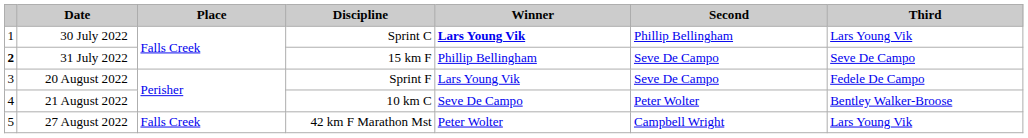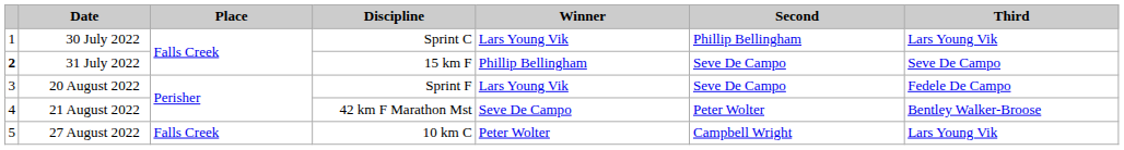 <table class="wikitable plainrowheaders" style="background:#fff; font-size:86%; line-height:16px; border:grey solid 1px; border-collapse:collapse;">
 <tr style="background:#ccc; text-align:center;">
 <th scope="col" style="background:#ccc; width=30 px;"></th>
 <th scope="col" style="background:#ccc; width:120px;">Date</th>
 <th scope="col" style="background:#ccc; width:150px;">Place</th>
 <th scope="col" style="background:#ccc; width:150px;">Discipline</th>
 <th scope="col" style="background:#ccc; width:200px;">Winner</th>
 <th scope="col" style="background:#ccc; width:200px;">Second</th>
 <th scope="col" style="background:#ccc; width:200px;">Third</th>
 </tr>
 <tr>
 <td align=center>1</td>
 <td align=right>30 July 2022  </td>
 <td rowspan=2> <a href='#'>Falls Creek</a></td>
 <td align=right>Sprint C</td>
-<td><strong> <a href='#'>Lars Young Vik</a></strong></td>
+<td> <a href='#'>Lars Young Vik</a></td>
 <td> <a href='#'>Phillip Bellingham</a></td>
 <td> <a href='#'>Lars Young Vik</a></td>
 </tr>
 <tr>
 <td align=center><strong>2</strong></td>
 <td align=right>31 July 2022  </td>
 <td align=right>15 km F</td>
 <td> <a href='#'>Phillip Bellingham</a></td>
 <td> <a href='#'>Seve De Campo</a></td>
 <td> <a href='#'>Seve De Campo</a></td>
 </tr>
 <tr>
 <td align=center>3</td>
 <td align=right>20 August 2022  </td>
 <td rowspan=2> <a href='#'>Perisher</a></td>
 <td align=right>Sprint F</td>
 <td> <a href='#'>Lars Young Vik</a></td>
 <td> <a href='#'>Seve De Campo</a></td>
 <td> <a href='#'>Fedele De Campo</a></td>
 </tr>
 <tr>
 <td align=center>4</td>
 <td align=right>21 August 2022  </td>
-<td align=right>10 km C</td>
+<td align=right>42 km F Marathon Mst</td>
 <td> <a href='#'>Seve De Campo</a></td>
 <td> <a href='#'>Peter Wolter</a></td>
 <td> <a href='#'>Bentley Walker-Broose</a></td>
 </tr>
 <tr>
 <td align=center>5</td>
 <td align=right>27 August 2022  </td>
 <td> <a href='#'>Falls Creek</a></td>
-<td align=right>42 km F Marathon Mst</td>
+<td align=right>10 km C</td>
 <td> <a href='#'>Peter Wolter</a></td>
 <td> <a href='#'>Campbell Wright</a></td>
 <td> <a href='#'>Lars Young Vik</a></td>
 </tr>
 </table>
